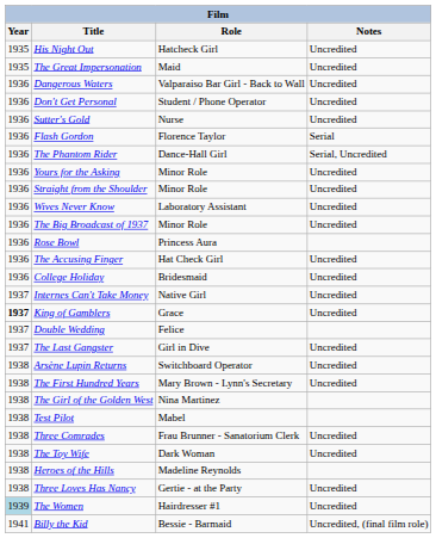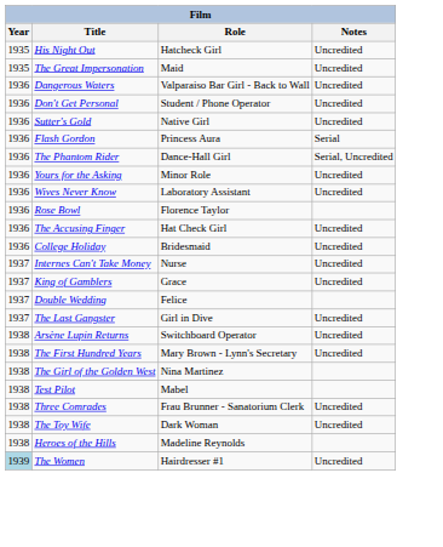 <table class="wikitable" style="font-size: 90%;">
 <tr>
 <th colspan="4" style="background: LightSteelBlue;">Film</th>
 </tr>
 <tr>
 <th>Year</th>
 <th>Title</th>
 <th>Role</th>
 <th>Notes</th>
 </tr>
 <tr>
 <td>1935</td>
 <td><em><a href='#'>His Night Out</a></em></td>
 <td>Hatcheck Girl</td>
 <td>Uncredited</td>
 </tr>
 <tr>
 <td>1935</td>
 <td><em><a href='#'>The Great Impersonation</a></em></td>
 <td>Maid</td>
 <td>Uncredited</td>
 </tr>
 <tr>
 <td>1936</td>
 <td><em><a href='#'>Dangerous Waters</a></em></td>
 <td>Valparaiso Bar Girl - Back to Wall</td>
 <td>Uncredited</td>
 </tr>
 <tr>
 <td>1936</td>
 <td><em><a href='#'>Don't Get Personal</a></em></td>
 <td>Student / Phone Operator</td>
 <td>Uncredited</td>
 </tr>
 <tr>
 <td>1936</td>
 <td><em><a href='#'>Sutter's Gold</a></em></td>
-<td>Nurse</td>
+<td>Native Girl</td>
 <td>Uncredited</td>
 </tr>
 <tr>
 <td>1936</td>
 <td><em><a href='#'>Flash Gordon</a></em></td>
-<td>Florence Taylor</td>
+<td>Princess Aura</td>
 <td>Serial</td>
 </tr>
 <tr>
 <td>1936</td>
 <td><em><a href='#'>The Phantom Rider</a></em></td>
 <td>Dance-Hall Girl</td>
 <td>Serial, Uncredited</td>
 </tr>
 <tr>
 <td>1936</td>
 <td><em><a href='#'>Yours for the Asking</a></em></td>
 <td>Minor Role</td>
 <td>Uncredited</td>
 </tr>
 <tr>
 <td>1936</td>
-<td><em><a href='#'>Straight from the Shoulder</a></em></td>
-<td>Minor Role</td>
-<td>Uncredited</td>
-</tr>
-<tr>
-<td>1936</td>
 <td><em><a href='#'>Wives Never Know</a></em></td>
 <td>Laboratory Assistant</td>
 <td>Uncredited</td>
 </tr>
 <tr>
 <td>1936</td>
-<td><em><a href='#'>The Big Broadcast of 1937</a></em></td>
-<td>Minor Role</td>
-<td>Uncredited</td>
-</tr>
-<tr>
-<td>1936</td>
 <td><em><a href='#'>Rose Bowl</a></em></td>
-<td>Princess Aura</td>
+<td>Florence Taylor</td>
 <td></td>
 </tr>
 <tr>
 <td>1936</td>
 <td><em><a href='#'>The Accusing Finger</a></em></td>
 <td>Hat Check Girl</td>
 <td>Uncredited</td>
 </tr>
 <tr>
 <td>1936</td>
 <td><em><a href='#'>College Holiday</a></em></td>
 <td>Bridesmaid</td>
 <td>Uncredited</td>
 </tr>
 <tr>
 <td>1937</td>
 <td><em><a href='#'>Internes Can't Take Money</a></em></td>
-<td>Native Girl</td>
+<td>Nurse</td>
 <td>Uncredited</td>
 </tr>
 <tr>
-<td><strong>1937</strong></td>
+<td>1937</td>
 <td><em><a href='#'>King of Gamblers</a></em></td>
 <td>Grace</td>
 <td>Uncredited</td>
 </tr>
 <tr>
 <td>1937</td>
 <td><em><a href='#'>Double Wedding</a></em></td>
 <td>Felice</td>
 <td></td>
 </tr>
 <tr>
 <td>1937</td>
 <td><em><a href='#'>The Last Gangster</a></em></td>
 <td>Girl in Dive</td>
 <td>Uncredited</td>
 </tr>
 <tr>
 <td>1938</td>
 <td><em><a href='#'>Arsène Lupin Returns</a></em></td>
 <td>Switchboard Operator</td>
 <td>Uncredited</td>
 </tr>
 <tr>
 <td>1938</td>
 <td><em><a href='#'>The First Hundred Years</a></em></td>
 <td>Mary Brown - Lynn's Secretary</td>
 <td>Uncredited</td>
 </tr>
 <tr>
 <td>1938</td>
 <td><em><a href='#'>The Girl of the Golden West</a></em></td>
 <td>Nina Martinez</td>
 <td></td>
 </tr>
 <tr>
 <td>1938</td>
 <td><em><a href='#'>Test Pilot</a></em></td>
 <td>Mabel</td>
 <td></td>
 </tr>
 <tr>
 <td>1938</td>
 <td><em><a href='#'>Three Comrades</a></em></td>
 <td>Frau Brunner - Sanatorium Clerk</td>
 <td>Uncredited</td>
 </tr>
 <tr>
 <td>1938</td>
 <td><em><a href='#'>The Toy Wife</a></em></td>
 <td>Dark Woman</td>
 <td>Uncredited</td>
 </tr>
 <tr>
 <td>1938</td>
 <td><em><a href='#'>Heroes of the Hills</a></em></td>
 <td>Madeline Reynolds</td>
 <td></td>
 </tr>
 <tr>
-<td>1938</td>
-<td><em><a href='#'>Three Loves Has Nancy</a></em></td>
-<td>Gertie - at the Party</td>
-<td>Uncredited</td>
-</tr>
-<tr>
 <td style="background: lightblue;">1939</td>
 <td><em><a href='#'>The Women</a></em></td>
 <td>Hairdresser #1</td>
 <td>Uncredited</td>
 </tr>
-<tr>
-<td>1941</td>
-<td><em><a href='#'>Billy the Kid</a></em></td>
-<td>Bessie - Barmaid</td>
-<td>Uncredited, (final film role)</td>
-</tr>
 </table>
